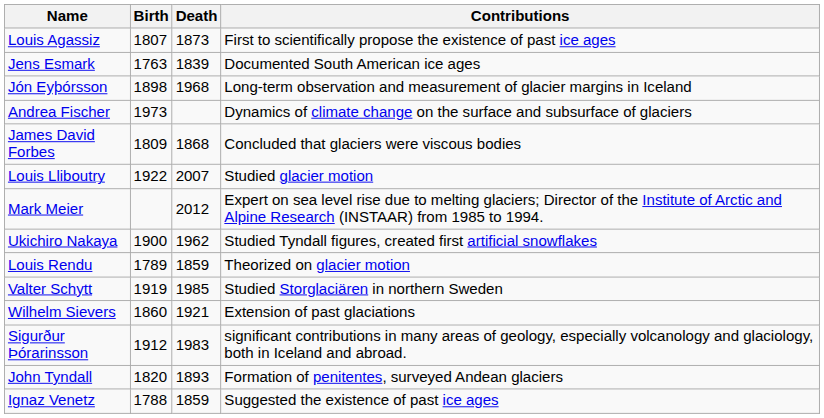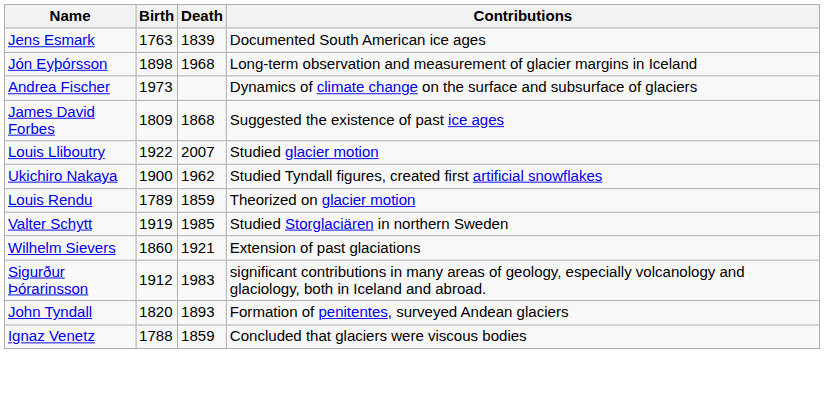 <table class="wikitable sortable">
 <tr>
 <th>Name</th>
 <th>Birth</th>
 <th>Death</th>
 <th>Contributions</th>
-</tr>
-<tr>
-<td><a href='#'>Louis Agassiz</a></td>
-<td>1807</td>
-<td>1873</td>
-<td>First to scientifically propose the existence of past <a href='#'>ice ages</a></td>
 </tr>
 <tr>
 <td><a href='#'>Jens Esmark</a></td>
 <td>1763</td>
 <td>1839</td>
 <td>Documented South American ice ages</td>
 </tr>
 <tr>
 <td><a href='#'>Jón Eyþórsson</a></td>
 <td>1898</td>
 <td>1968</td>
 <td>Long-term observation and measurement of glacier margins in Iceland</td>
 </tr>
 <tr>
 <td><a href='#'>Andrea Fischer</a></td>
 <td>1973</td>
 <td></td>
 <td>Dynamics of <a href='#'>climate change</a> on the surface and subsurface of glaciers</td>
 </tr>
 <tr>
 <td><a href='#'>James David Forbes</a></td>
 <td>1809</td>
 <td>1868</td>
-<td>Concluded that glaciers were viscous bodies</td>
+<td>Suggested the existence of past <a href='#'>ice ages</a></td>
 </tr>
 <tr>
 <td><a href='#'>Louis Lliboutry</a></td>
 <td>1922</td>
 <td>2007</td>
 <td>Studied <a href='#'>glacier motion</a></td>
-</tr>
-<tr>
-<td><a href='#'>Mark Meier</a></td>
-<td></td>
-<td>2012</td>
-<td>Expert on sea level rise due to melting glaciers; Director of the <a href='#'>Institute of Arctic and Alpine Research</a> (INSTAAR) from 1985 to 1994.</td>
 </tr>
 <tr>
 <td><a href='#'>Ukichiro Nakaya</a></td>
 <td>1900</td>
 <td>1962</td>
 <td>Studied Tyndall figures, created first <a href='#'>artificial snowflakes</a></td>
 </tr>
 <tr>
 <td><a href='#'>Louis Rendu</a></td>
 <td>1789</td>
 <td>1859</td>
 <td>Theorized on <a href='#'>glacier motion</a></td>
 </tr>
 <tr>
 <td><a href='#'>Valter Schytt</a></td>
 <td>1919</td>
 <td>1985</td>
 <td>Studied <a href='#'>Storglaciären</a> in northern Sweden</td>
 </tr>
 <tr>
 <td><a href='#'>Wilhelm Sievers</a></td>
 <td>1860</td>
 <td>1921</td>
 <td>Extension of past glaciations</td>
 </tr>
 <tr>
 <td><a href='#'>Sigurður Þórarinsson</a></td>
 <td>1912</td>
 <td>1983</td>
 <td>significant contributions in many areas of geology, especially volcanology and glaciology, both in Iceland and abroad.</td>
 </tr>
 <tr>
 <td><a href='#'>John Tyndall</a></td>
 <td>1820</td>
 <td>1893</td>
 <td>Formation of <a href='#'>penitentes</a>, surveyed Andean glaciers</td>
 </tr>
 <tr>
 <td><a href='#'>Ignaz Venetz</a></td>
 <td>1788</td>
 <td>1859</td>
-<td>Suggested the existence of past <a href='#'>ice ages</a></td>
+<td>Concluded that glaciers were viscous bodies</td>
 </tr>
 </table>
